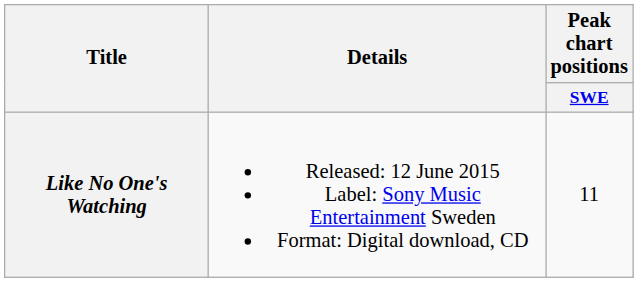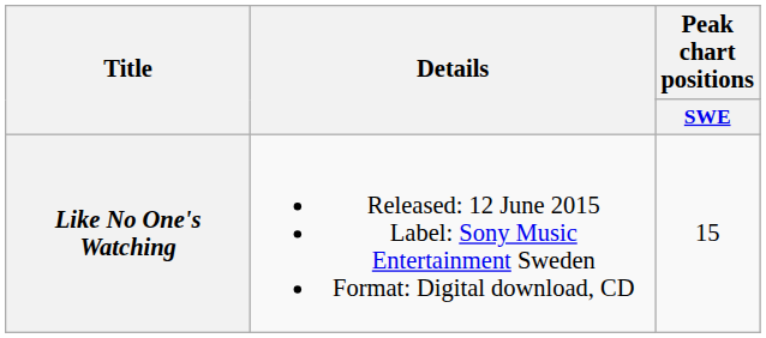 <table class="wikitable plainrowheaders" style="text-align:center;">
 <tr>
 <th scope="col" rowspan="2" style="width:9.5em;">Title</th>
 <th scope="col" rowspan="2" style="width:16em;">Details</th>
 <th scope="col">Peak chart positions</th>
 </tr>
 <tr>
 <th scope="col" style="width:3em;font-size:85%;"><a href='#'>SWE</a><br></th>
 </tr>
 <tr>
 <th scope="row"><em>Like No One's Watching</em></th>
 <td><br><ul><li>Released: 12 June 2015</li><li>Label: <a href='#'>Sony Music Entertainment</a> Sweden</li><li>Format: Digital download, CD</li></ul></td>
-<td>11</td>
+<td>15</td>
 </tr>
 </table>
